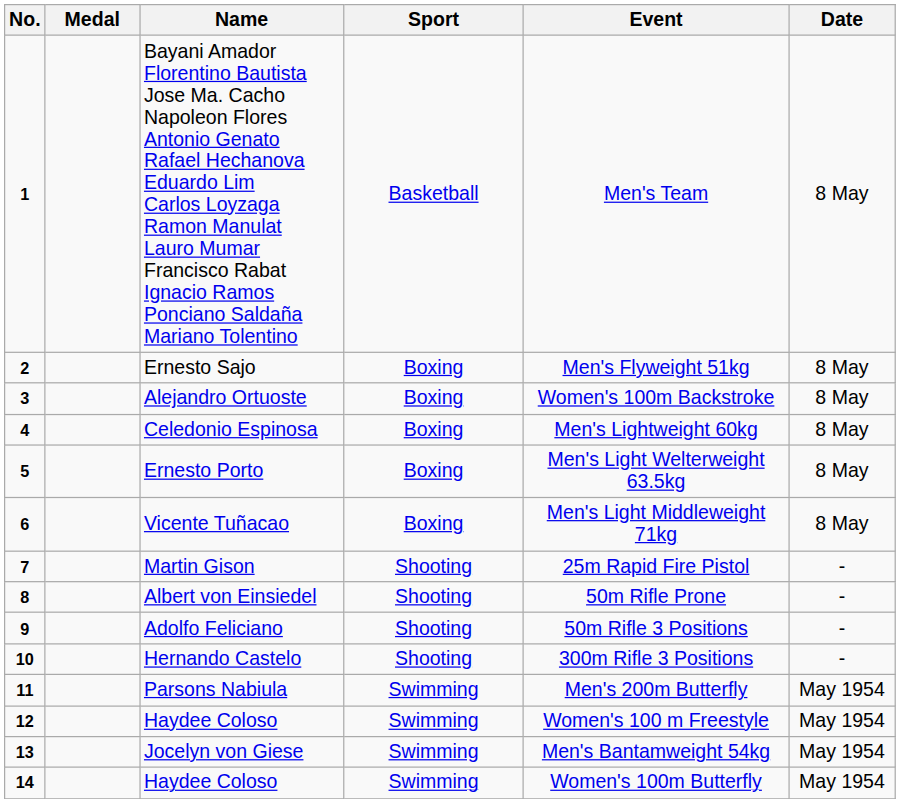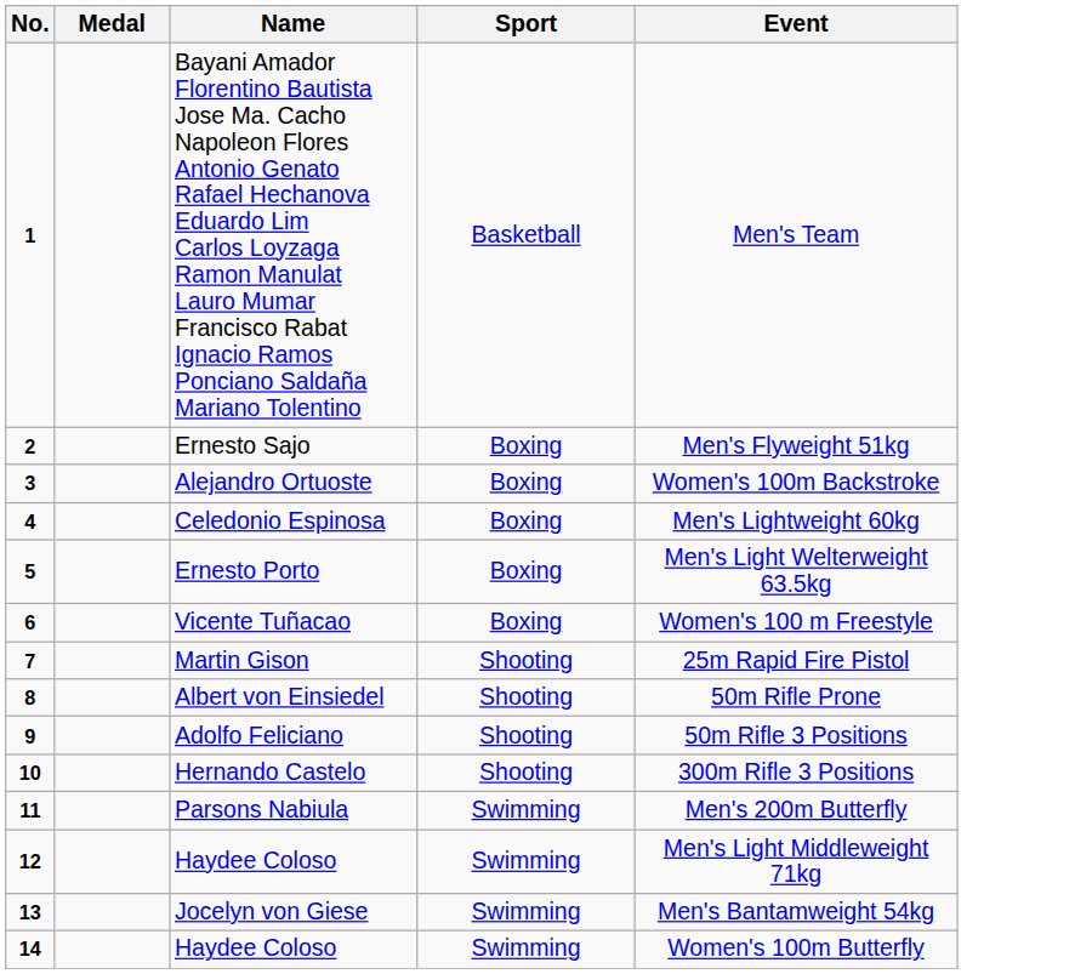 <table class="wikitable" style="font-size:100%; text-align:center;">
 <tr>
 <th width="10">No.</th>
 <th width="70">Medal</th>
 <th width="160">Name</th>
 <th width="140">Sport</th>
 <th width="210">Event</th>
-<th width="80">Date</th>
 </tr>
 <tr>
 <td><small><strong>1</strong></small></td>
 <td></td>
 <td align=left>Bayani Amador<br><a href='#'>Florentino Bautista</a><br>Jose Ma. Cacho<br>Napoleon Flores<br><a href='#'>Antonio Genato</a><br><a href='#'>Rafael Hechanova</a><br><a href='#'>Eduardo Lim</a><br><a href='#'>Carlos Loyzaga</a><br><a href='#'>Ramon Manulat</a><br><a href='#'>Lauro Mumar</a><br>Francisco Rabat<br><a href='#'>Ignacio Ramos</a><br><a href='#'>Ponciano Saldaña</a><br><a href='#'>Mariano Tolentino</a></td>
 <td> <a href='#'>Basketball</a></td>
 <td><a href='#'>Men's Team</a></td>
-<td>8 May</td>
 </tr>
 <tr>
 <td><small><strong>2</strong></small></td>
 <td></td>
 <td align=left>Ernesto Sajo</td>
 <td> <a href='#'>Boxing</a></td>
 <td><a href='#'>Men's Flyweight 51kg</a></td>
-<td>8 May</td>
 </tr>
 <tr>
 <td><small><strong>3</strong></small></td>
 <td></td>
 <td align=left><a href='#'>Alejandro Ortuoste</a></td>
 <td> <a href='#'>Boxing</a></td>
 <td><a href='#'>Women's 100m Backstroke</a></td>
-<td>8 May</td>
 </tr>
 <tr>
 <td><small><strong>4</strong></small></td>
 <td></td>
 <td align=left><a href='#'>Celedonio Espinosa</a></td>
 <td> <a href='#'>Boxing</a></td>
 <td><a href='#'>Men's Lightweight 60kg</a></td>
-<td>8 May</td>
 </tr>
 <tr>
 <td><small><strong>5</strong></small></td>
 <td></td>
 <td align=left><a href='#'>Ernesto Porto</a></td>
 <td> <a href='#'>Boxing</a></td>
 <td><a href='#'>Men's Light Welterweight 63.5kg</a></td>
-<td>8 May</td>
 </tr>
 <tr>
 <td><small><strong>6</strong></small></td>
 <td></td>
 <td align=left><a href='#'>Vicente Tuñacao</a></td>
 <td> <a href='#'>Boxing</a></td>
-<td><a href='#'>Men's Light Middleweight 71kg</a></td>
-<td>8 May</td>
+<td><a href='#'>Women's 100 m Freestyle</a></td>
 </tr>
 <tr>
 <td><small><strong>7</strong></small></td>
 <td></td>
 <td align=left><a href='#'>Martin Gison</a></td>
 <td> <a href='#'>Shooting</a></td>
 <td><a href='#'>25m Rapid Fire Pistol</a></td>
-<td>-</td>
 </tr>
 <tr>
 <td><small><strong>8</strong></small></td>
 <td></td>
 <td align=left><a href='#'>Albert von Einsiedel</a></td>
 <td> <a href='#'>Shooting</a></td>
 <td><a href='#'>50m Rifle Prone</a></td>
-<td>-</td>
 </tr>
 <tr>
 <td><small><strong>9</strong></small></td>
 <td></td>
 <td align=left><a href='#'>Adolfo Feliciano</a></td>
 <td> <a href='#'>Shooting</a></td>
 <td><a href='#'>50m Rifle 3 Positions</a></td>
-<td>-</td>
 </tr>
 <tr>
 <td><small><strong>10</strong></small></td>
 <td></td>
 <td align=left><a href='#'>Hernando Castelo</a></td>
 <td> <a href='#'>Shooting</a></td>
 <td><a href='#'>300m Rifle 3 Positions</a></td>
-<td>-</td>
 </tr>
 <tr>
 <td><small><strong>11</strong></small></td>
 <td></td>
 <td align=left><a href='#'>Parsons Nabiula</a></td>
 <td> <a href='#'>Swimming</a></td>
 <td><a href='#'>Men's 200m Butterfly</a></td>
-<td>May 1954</td>
 </tr>
 <tr>
 <td><small><strong>12</strong></small></td>
 <td></td>
 <td align=left><a href='#'>Haydee Coloso</a></td>
 <td> <a href='#'>Swimming</a></td>
-<td><a href='#'>Women's 100 m Freestyle</a></td>
-<td>May 1954</td>
+<td><a href='#'>Men's Light Middleweight 71kg</a></td>
 </tr>
 <tr>
 <td><small><strong>13</strong></small></td>
 <td></td>
 <td align=left><a href='#'>Jocelyn von Giese</a></td>
 <td> <a href='#'>Swimming</a></td>
 <td><a href='#'>Men's Bantamweight 54kg</a></td>
-<td>May 1954</td>
 </tr>
 <tr>
 <td><small><strong>14</strong></small></td>
 <td></td>
 <td align=left><a href='#'>Haydee Coloso</a></td>
 <td> <a href='#'>Swimming</a></td>
 <td><a href='#'>Women's 100m Butterfly</a></td>
-<td>May 1954</td>
 </tr>
 </table>
